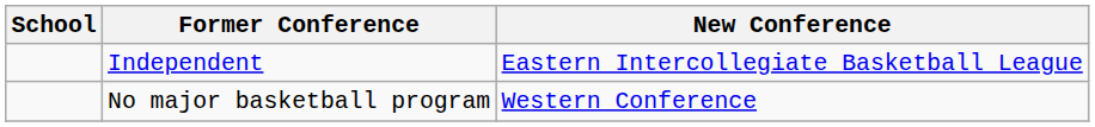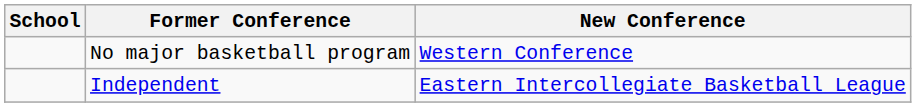 <table class="wikitable sortable">
 <tr>
 <th>School</th>
 <th>Former Conference</th>
 <th>New Conference</th>
 </tr>
 <tr>
 <td></td>
+<td>No major basketball program</td>
+<td><a href='#'>Western Conference</a></td>
+</tr>
+<tr>
+<td></td>
 <td><a href='#'>Independent</a></td>
 <td><a href='#'>Eastern Intercollegiate Basketball League</a></td>
 </tr>
-<tr>
-<td></td>
-<td>No major basketball program</td>
-<td><a href='#'>Western Conference</a></td>
-</tr>
 </table>
